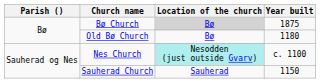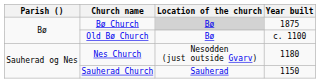 <table class="wikitable" style="text-align:center">
 <tr>
 <th>Parish ()</th>
 <th>Church name</th>
 <th>Location of the church</th>
 <th>Year built</th>
 </tr>
 <tr>
 <td rowspan="2">Bø</td>
 <td><a href='#'>Bø Church</a></td>
 <td style="background: lightgrey;"><a href='#'>Bø</a></td>
 <td>1875</td>
 </tr>
 <tr>
 <td><a href='#'>Old Bø Church</a></td>
 <td><a href='#'>Bø</a></td>
-<td>1180</td>
+<td>c. 1100</td>
 </tr>
 <tr>
 <td rowspan="2">Sauherad og Nes</td>
 <td><a href='#'>Nes Church</a></td>
-<td style="background: paleturquoise;">Nesodden<br>(just outside <a href='#'>Gvarv</a>)</td>
-<td>c. 1100</td>
+<td>Nesodden<br>(just outside <a href='#'>Gvarv</a>)</td>
+<td>1180</td>
 </tr>
 <tr>
 <td><a href='#'>Sauherad Church</a></td>
 <td><a href='#'>Sauherad</a></td>
 <td>1150</td>
 </tr>
 </table>
